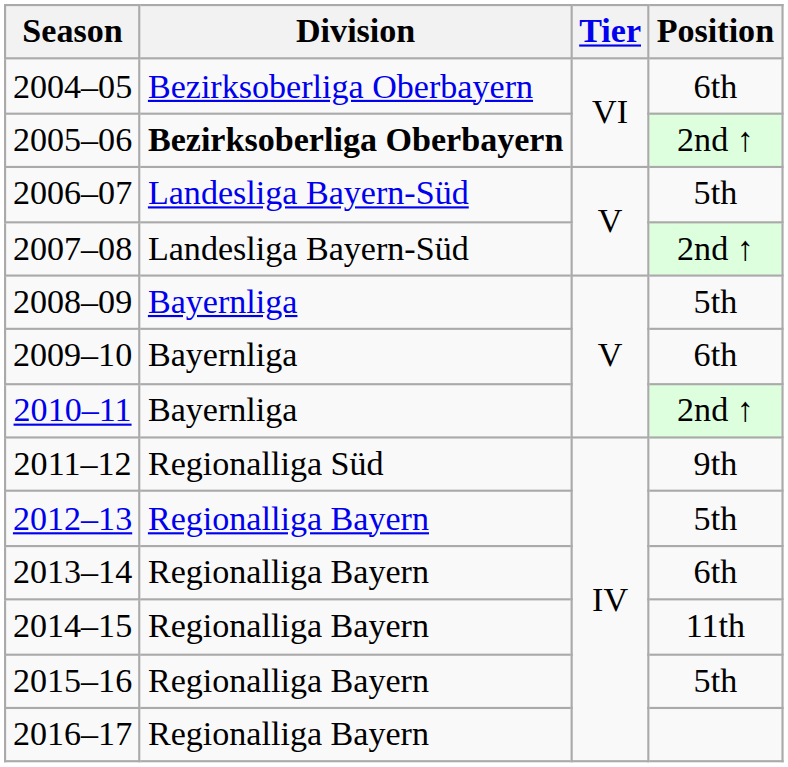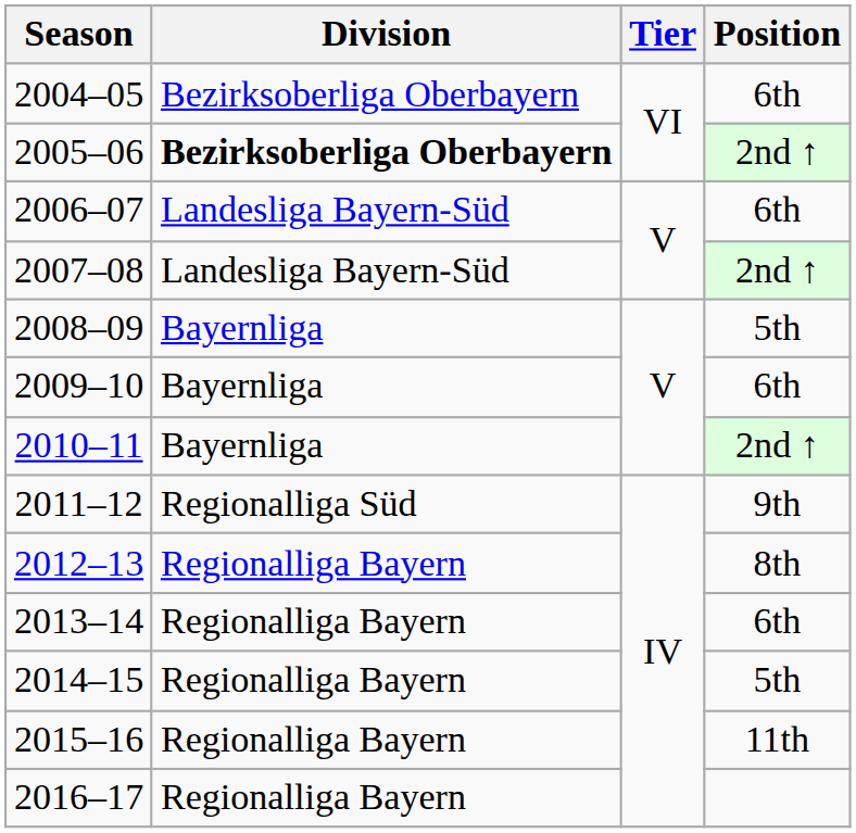 <table class="wikitable">
 <tr>
 <th>Season</th>
 <th>Division</th>
 <th><a href='#'>Tier</a></th>
 <th>Position</th>
 </tr>
 <tr align="center">
 <td>2004–05</td>
 <td align="left"><a href='#'>Bezirksoberliga Oberbayern</a></td>
 <td rowspan=2>VI</td>
 <td>6th</td>
 </tr>
 <tr align="center">
 <td>2005–06</td>
 <td align="left"><strong>Bezirksoberliga Oberbayern</strong></td>
 <td style="background:#ddffdd">2nd ↑</td>
 </tr>
 <tr align="center">
 <td>2006–07</td>
 <td align="left"><a href='#'>Landesliga Bayern-Süd</a></td>
 <td rowspan=2>V</td>
-<td>5th</td>
+<td>6th</td>
 </tr>
 <tr align="center">
 <td>2007–08</td>
 <td align="left">Landesliga Bayern-Süd</td>
 <td style="background:#ddffdd">2nd ↑</td>
 </tr>
 <tr align="center">
 <td>2008–09</td>
 <td align="left"><a href='#'>Bayernliga</a></td>
 <td rowspan=3>V</td>
 <td>5th</td>
 </tr>
 <tr align="center">
 <td>2009–10</td>
 <td align="left">Bayernliga</td>
 <td>6th</td>
 </tr>
 <tr align="center">
 <td><a href='#'>2010–11</a></td>
 <td align="left">Bayernliga</td>
 <td style="background:#ddffdd">2nd ↑</td>
 </tr>
 <tr align="center">
 <td>2011–12</td>
 <td align="left">Regionalliga Süd</td>
 <td rowspan=6>IV</td>
 <td>9th</td>
 </tr>
 <tr align="center">
 <td><a href='#'>2012–13</a></td>
 <td align="left"><a href='#'>Regionalliga Bayern</a></td>
-<td>5th</td>
+<td>8th</td>
 </tr>
 <tr align="center">
 <td>2013–14</td>
 <td align="left">Regionalliga Bayern</td>
 <td>6th</td>
 </tr>
 <tr align="center">
 <td>2014–15</td>
 <td align="left">Regionalliga Bayern</td>
-<td>11th</td>
+<td>5th</td>
 </tr>
 <tr align="center">
 <td>2015–16</td>
 <td align="left">Regionalliga Bayern</td>
-<td>5th</td>
+<td>11th</td>
 </tr>
 <tr align="center">
 <td>2016–17</td>
 <td align="left">Regionalliga Bayern</td>
 <td></td>
 </tr>
 </table>
